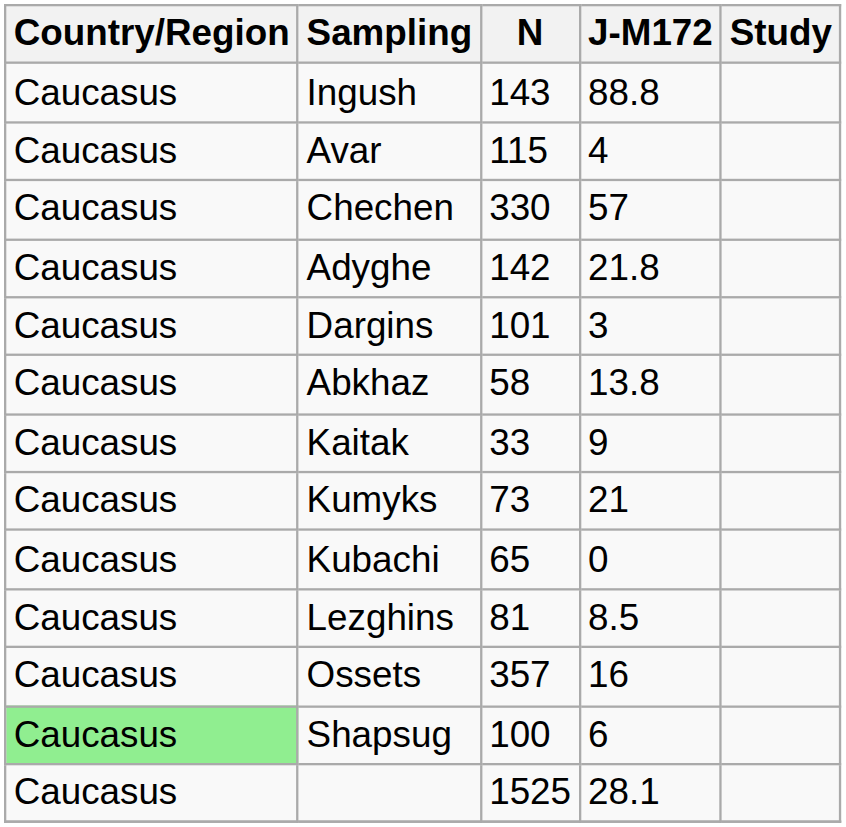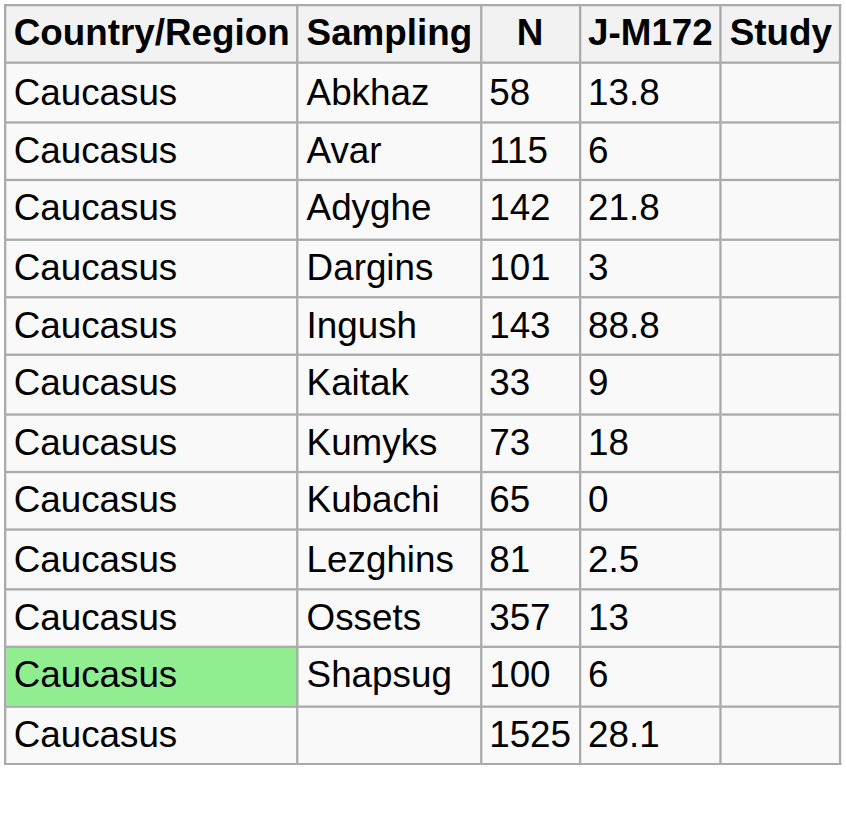 <table class="wikitable sortable floatright">
 <tr>
 <th>Country/Region</th>
 <th>Sampling</th>
 <th>N</th>
 <th>J-M172</th>
 <th>Study</th>
 </tr>
 <tr>
 <td>Caucasus</td>
-<td>Ingush</td>
-<td>143</td>
-<td>88.8</td>
+<td>Abkhaz</td>
+<td>58</td>
+<td>13.8</td>
 <td></td>
 </tr>
 <tr>
 <td>Caucasus</td>
 <td>Avar</td>
 <td>115</td>
-<td>4</td>
-<td></td>
-</tr>
-<tr>
-<td>Caucasus</td>
-<td>Chechen</td>
-<td>330</td>
-<td>57</td>
+<td>6</td>
 <td></td>
 </tr>
 <tr>
 <td>Caucasus</td>
 <td>Adyghe</td>
 <td>142</td>
 <td>21.8</td>
 <td></td>
 </tr>
 <tr>
 <td>Caucasus</td>
 <td>Dargins</td>
 <td>101</td>
 <td>3</td>
 <td></td>
 </tr>
 <tr>
 <td>Caucasus</td>
-<td>Abkhaz</td>
-<td>58</td>
-<td>13.8</td>
+<td>Ingush</td>
+<td>143</td>
+<td>88.8</td>
 <td></td>
 </tr>
 <tr>
 <td>Caucasus</td>
 <td>Kaitak</td>
 <td>33</td>
 <td>9</td>
 <td></td>
 </tr>
 <tr>
 <td>Caucasus</td>
 <td>Kumyks</td>
 <td>73</td>
-<td>21</td>
+<td>18</td>
 <td></td>
 </tr>
 <tr>
 <td>Caucasus</td>
 <td>Kubachi</td>
 <td>65</td>
 <td>0</td>
 <td></td>
 </tr>
 <tr>
 <td>Caucasus</td>
 <td>Lezghins</td>
 <td>81</td>
-<td>8.5</td>
+<td>2.5</td>
 <td></td>
 </tr>
 <tr>
 <td>Caucasus</td>
 <td>Ossets</td>
 <td>357</td>
-<td>16</td>
+<td>13</td>
 <td></td>
 </tr>
 <tr>
 <td style="background: lightgreen;">Caucasus</td>
 <td>Shapsug</td>
 <td>100</td>
 <td>6</td>
 <td></td>
 </tr>
 <tr>
 <td>Caucasus</td>
 <td></td>
 <td>1525</td>
 <td>28.1</td>
 <td></td>
 </tr>
 <tr>
 </tr>
 </table>
